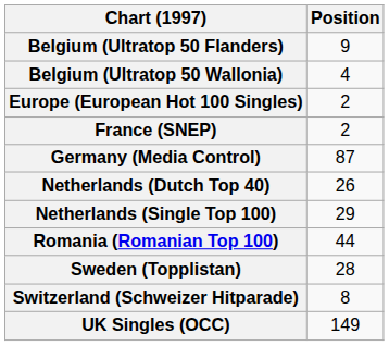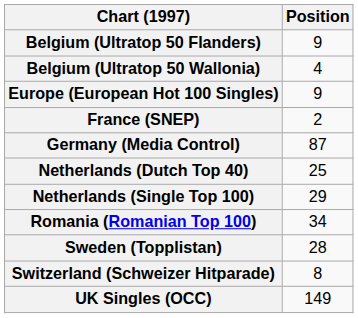 <table class="wikitable sortable plainrowheaders" style="text-align:center">
 <tr>
 <th scope="col">Chart (1997)</th>
 <th scope="col">Position</th>
 </tr>
 <tr>
 <th scope="row">Belgium (Ultratop 50 Flanders)</th>
 <td>9</td>
 </tr>
 <tr>
 <th scope="row">Belgium (Ultratop 50 Wallonia)</th>
 <td>4</td>
 </tr>
 <tr>
 <th scope="row">Europe (European Hot 100 Singles)</th>
-<td>2</td>
+<td>9</td>
 </tr>
 <tr>
 <th scope="row">France (SNEP)</th>
 <td>2</td>
 </tr>
 <tr>
 <th scope="row">Germany (Media Control)</th>
 <td>87</td>
 </tr>
 <tr>
 <th scope="row">Netherlands (Dutch Top 40)</th>
-<td>26</td>
+<td>25</td>
 </tr>
 <tr>
 <th scope="row">Netherlands (Single Top 100)</th>
 <td>29</td>
 </tr>
 <tr>
 <th scope="row">Romania (<a href='#'>Romanian Top 100</a>)</th>
-<td>44</td>
+<td>34</td>
 </tr>
 <tr>
 <th scope="row">Sweden (Topplistan)</th>
 <td>28</td>
 </tr>
 <tr>
 <th scope="row">Switzerland (Schweizer Hitparade)</th>
 <td>8</td>
 </tr>
 <tr>
 <th scope="row">UK Singles (OCC)</th>
 <td>149</td>
 </tr>
 </table>
